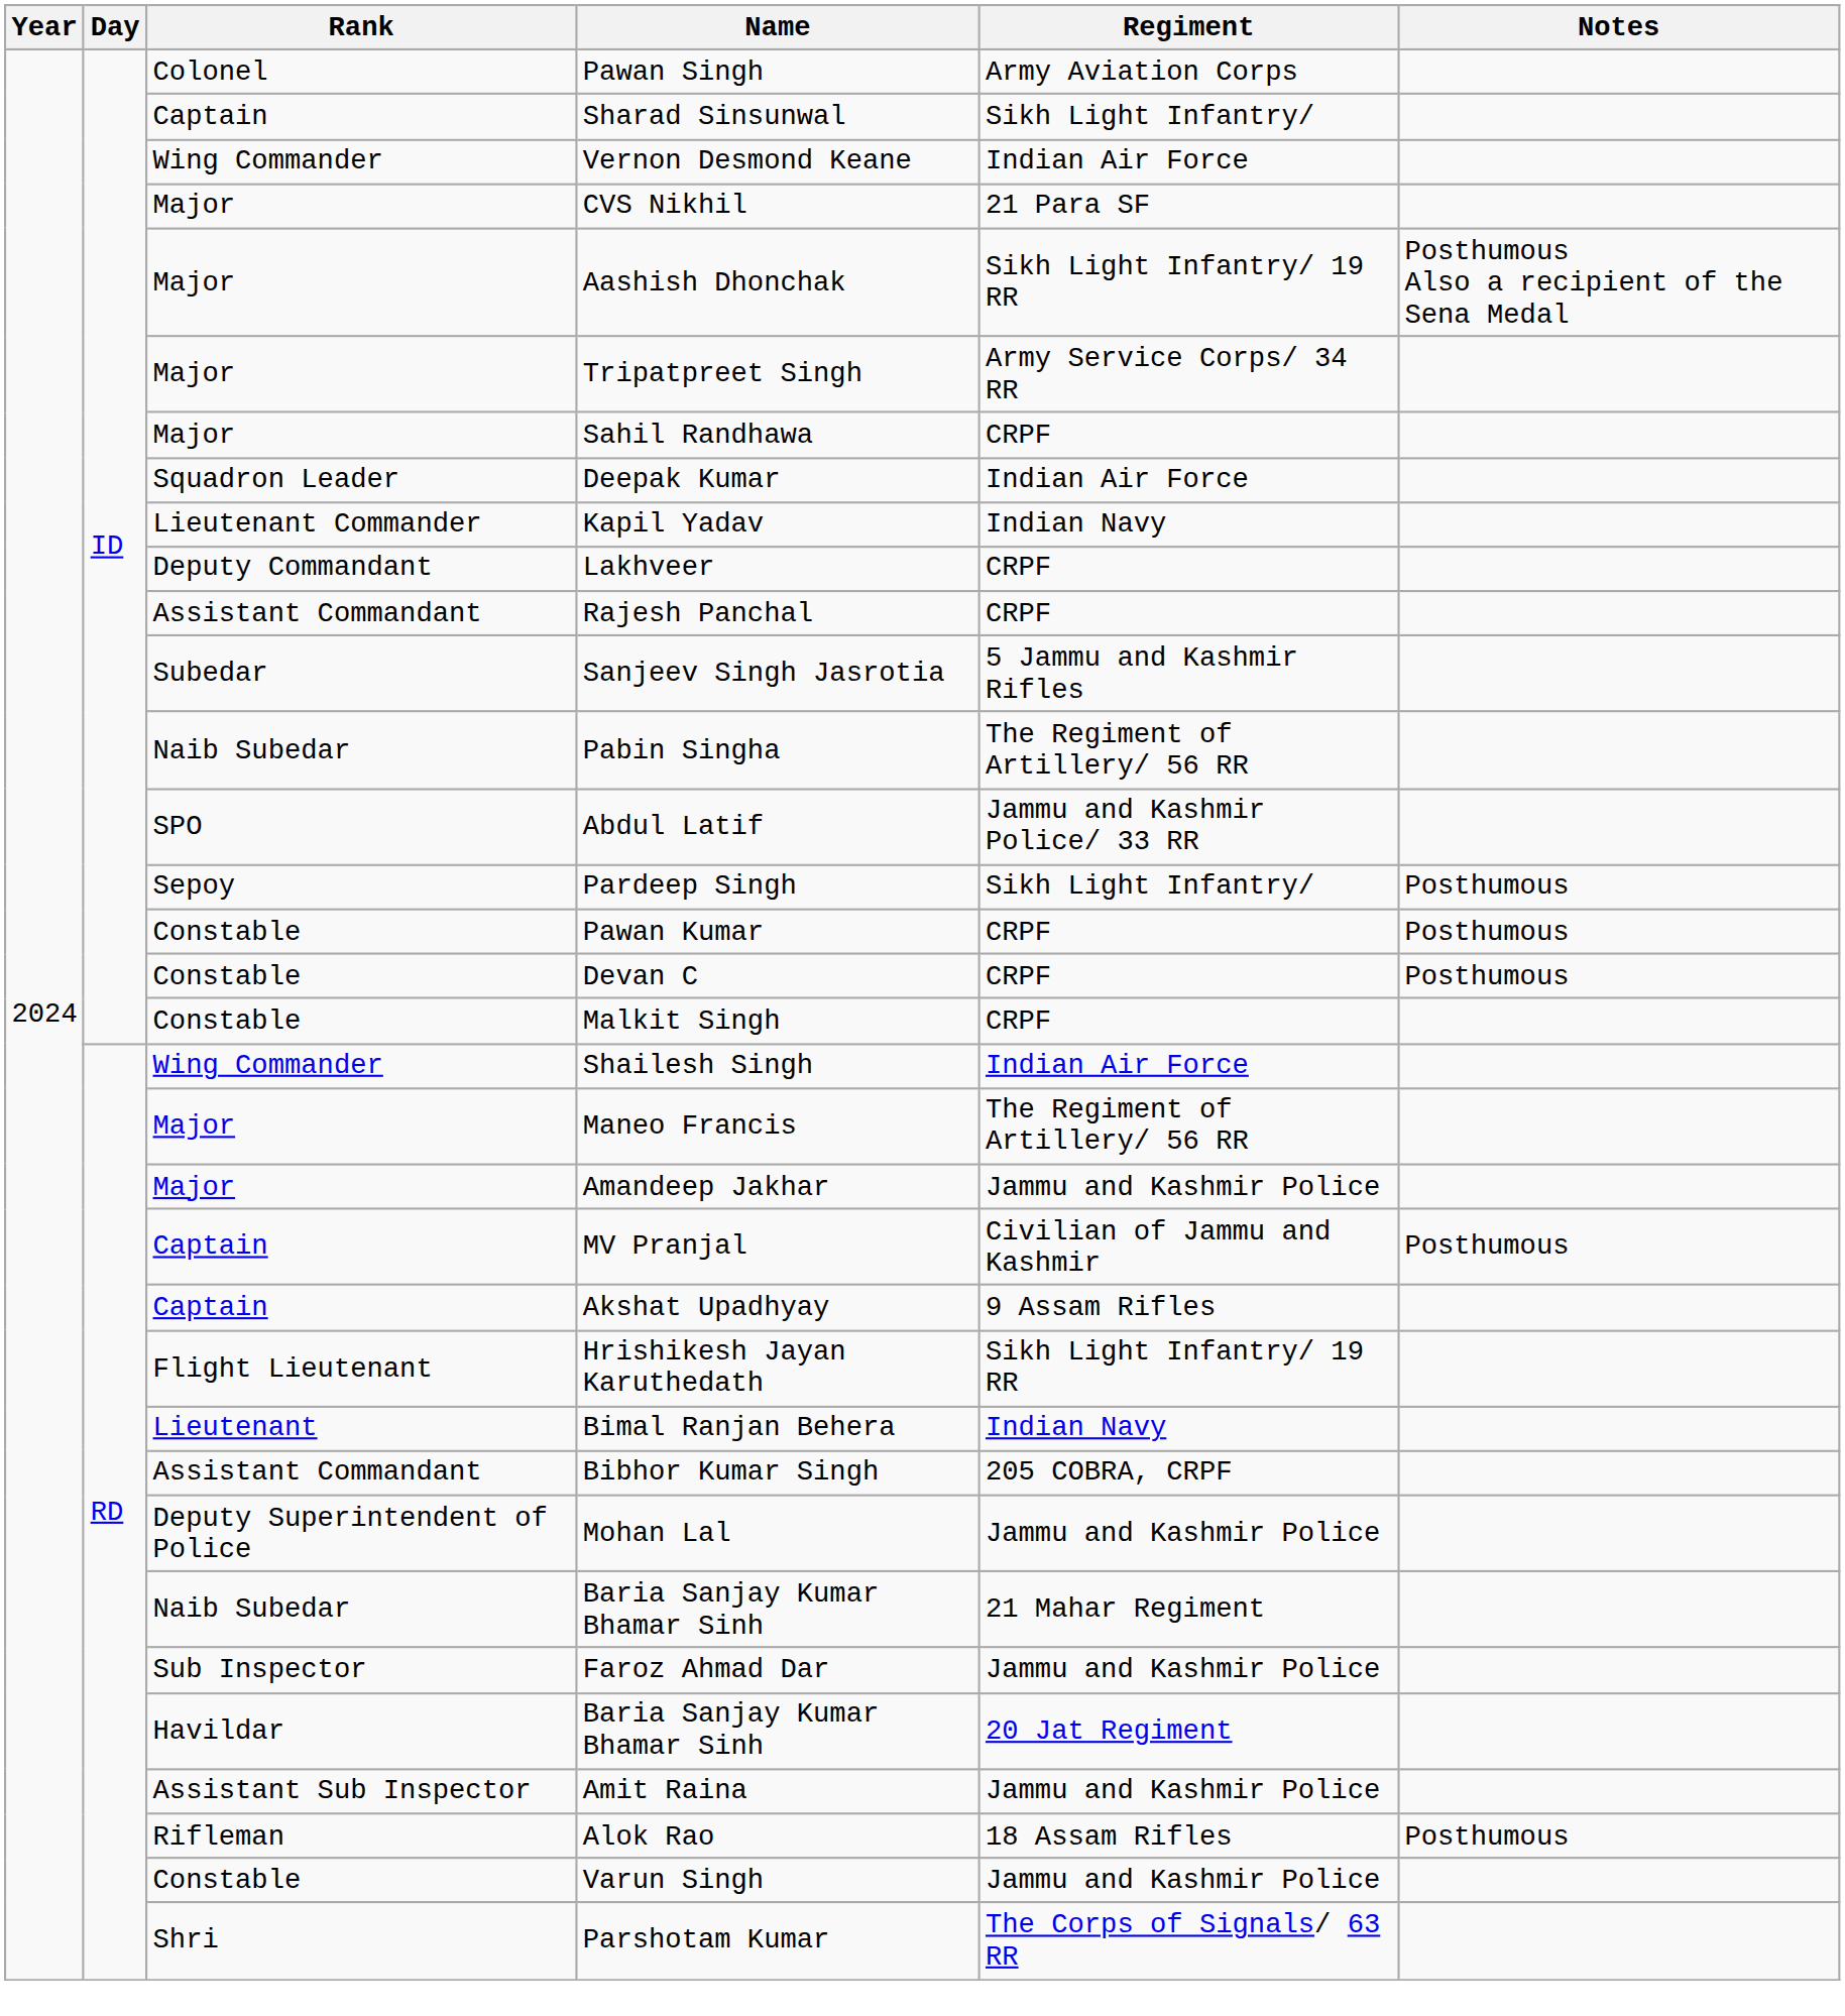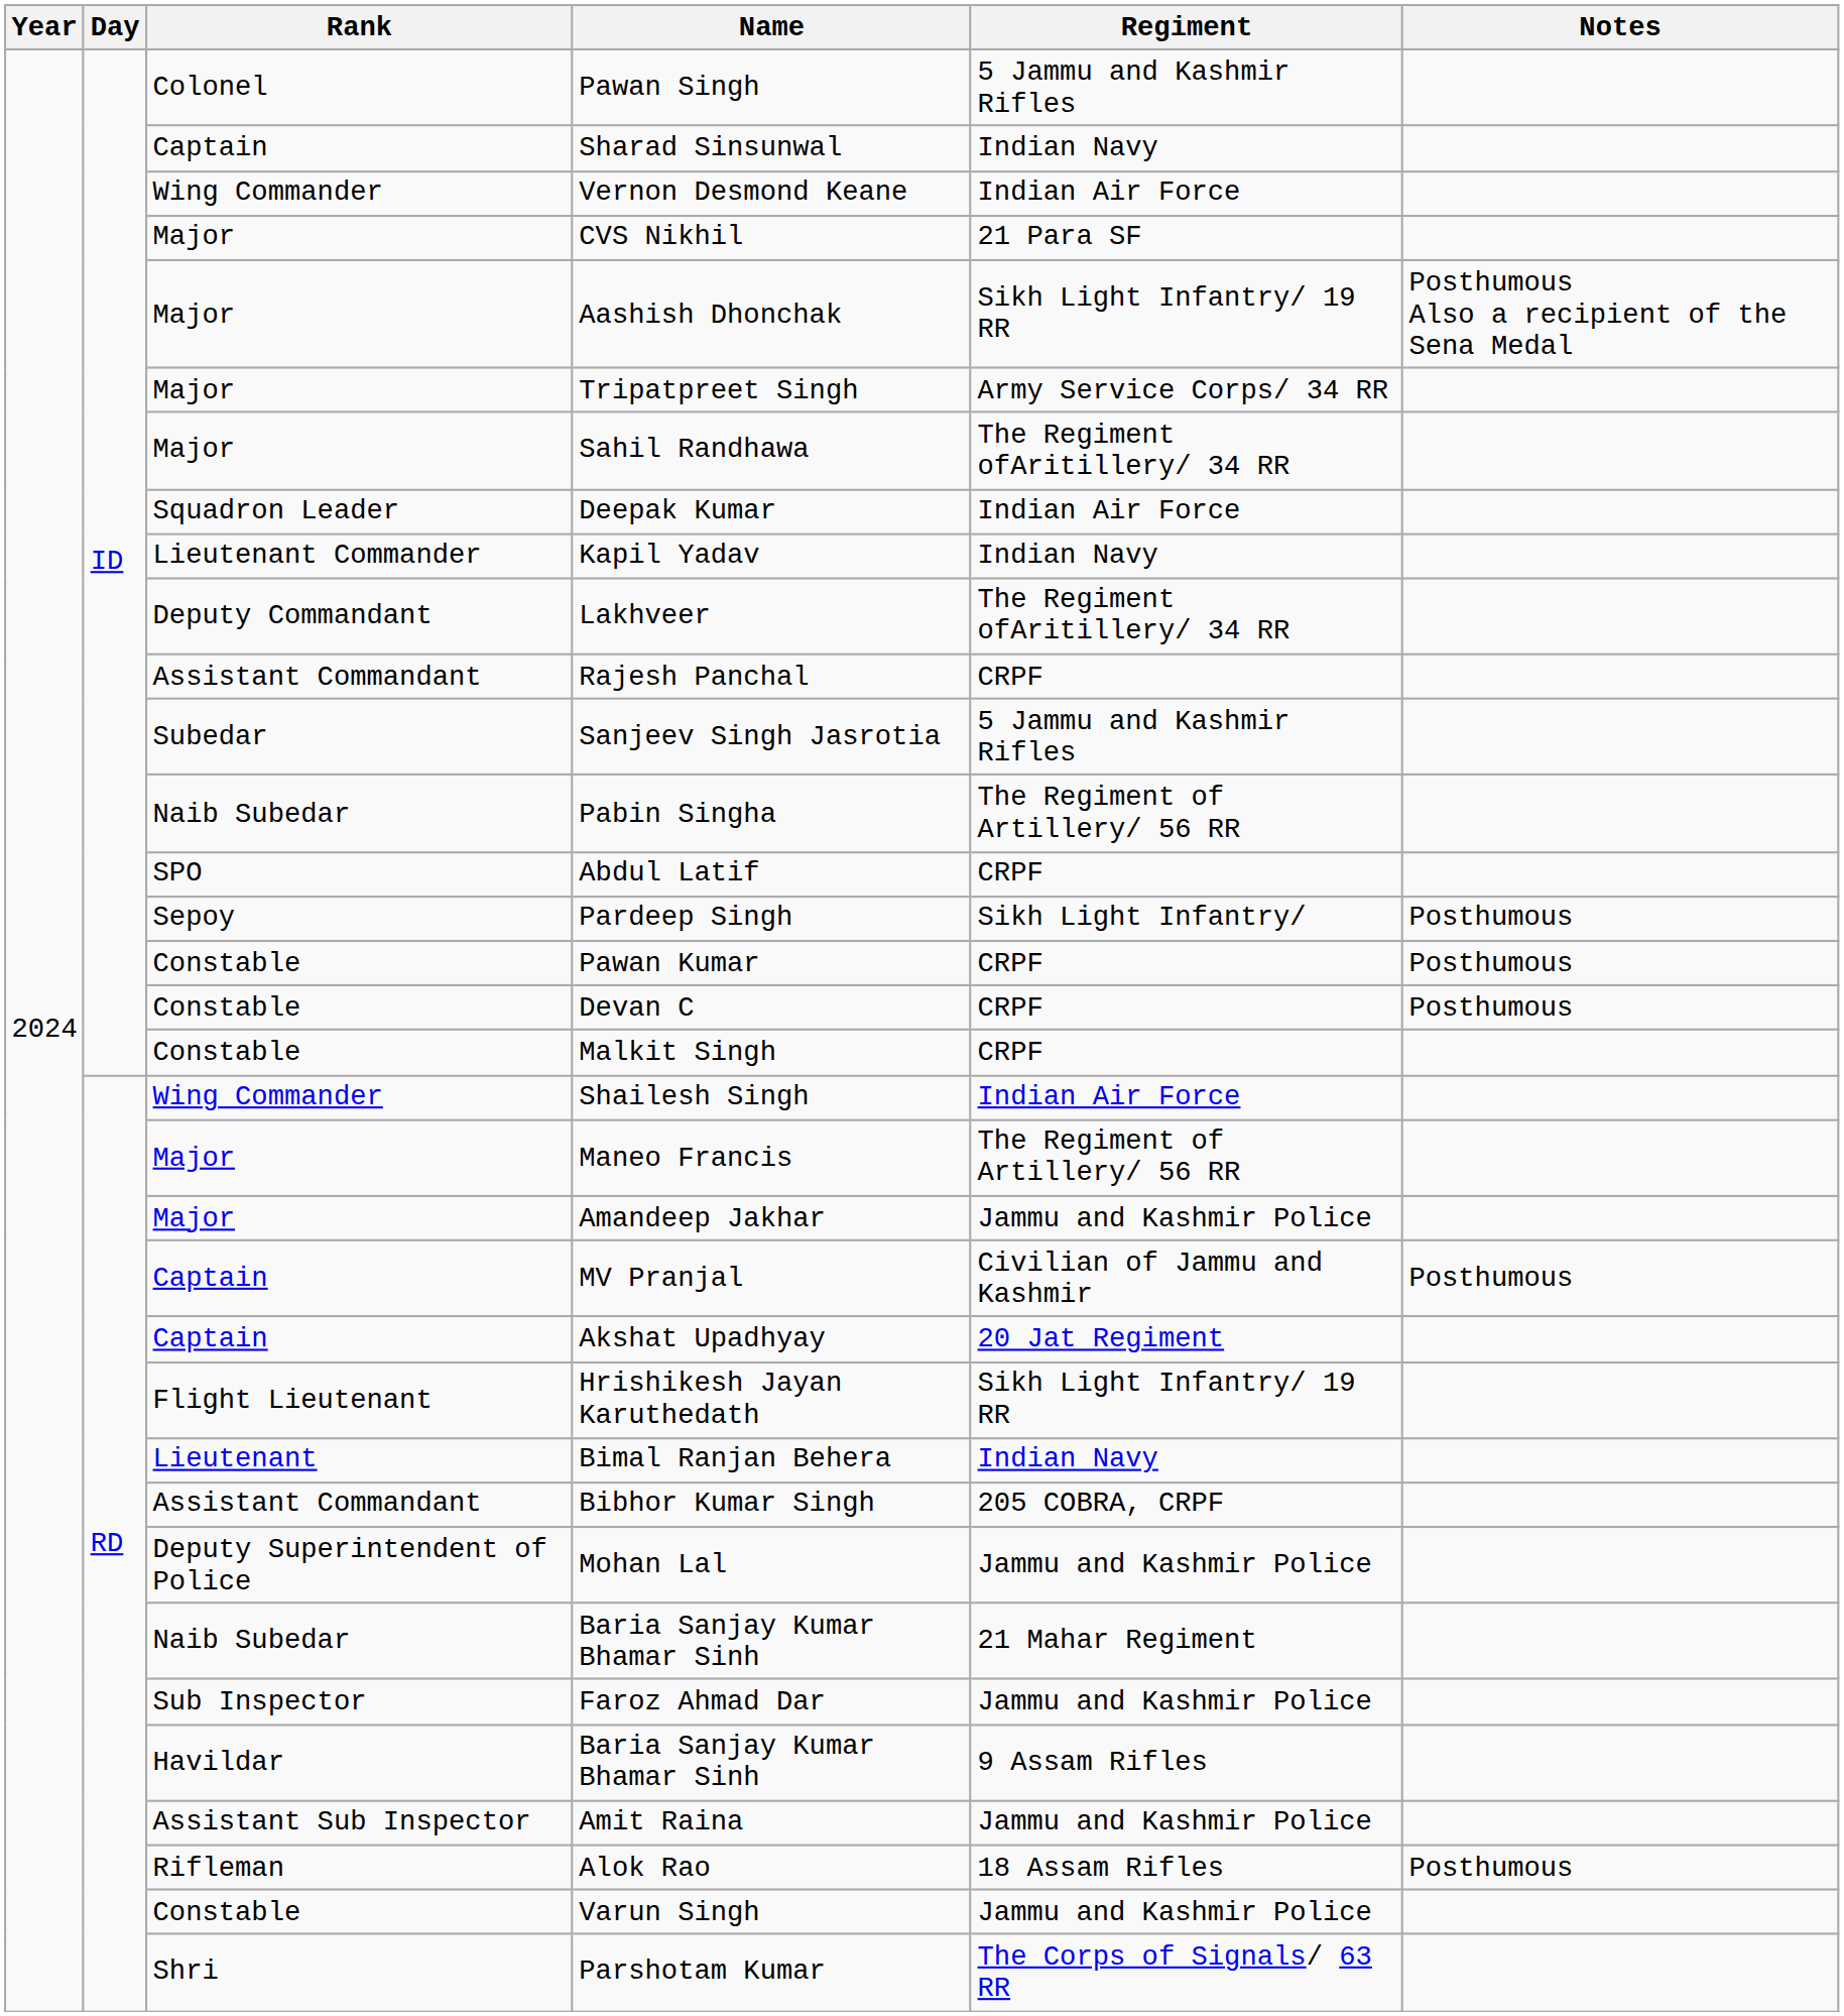 <table class="wikitable sortable">
 <tr>
 <th>Year</th>
 <th>Day</th>
 <th>Rank</th>
 <th>Name</th>
 <th>Regiment</th>
 <th>Notes</th>
 </tr>
 <tr>
 <td rowspan="34">2024</td>
 <td rowspan="18"><a href='#'>ID</a></td>
 <td>Colonel</td>
 <td>Pawan Singh</td>
-<td>Army Aviation Corps</td>
+<td>5 Jammu and Kashmir Rifles</td>
 <td></td>
 </tr>
 <tr>
 <td>Captain</td>
 <td>Sharad Sinsunwal</td>
-<td>Sikh Light Infantry/</td>
+<td>Indian Navy</td>
 <td></td>
 </tr>
 <tr>
 <td>Wing Commander</td>
 <td>Vernon Desmond Keane</td>
 <td>Indian Air Force</td>
 <td></td>
 </tr>
 <tr>
 <td>Major</td>
 <td>CVS Nikhil</td>
 <td>21 Para SF</td>
 <td></td>
 </tr>
 <tr>
 <td>Major</td>
 <td>Aashish Dhonchak</td>
 <td>Sikh Light Infantry/ 19 RR</td>
 <td>Posthumous<br>Also a recipient of the Sena Medal</td>
 </tr>
 <tr>
 <td>Major</td>
 <td>Tripatpreet Singh</td>
 <td>Army Service Corps/ 34 RR</td>
 <td></td>
 </tr>
 <tr>
 <td>Major</td>
 <td>Sahil Randhawa</td>
-<td>CRPF</td>
+<td>The Regiment ofAritillery/ 34 RR</td>
 <td></td>
 </tr>
 <tr>
 <td>Squadron Leader</td>
 <td>Deepak Kumar</td>
 <td>Indian Air Force</td>
 <td></td>
 </tr>
 <tr>
 <td>Lieutenant Commander</td>
 <td>Kapil Yadav</td>
 <td>Indian Navy</td>
 <td></td>
 </tr>
 <tr>
 <td>Deputy Commandant</td>
 <td>Lakhveer</td>
-<td>CRPF</td>
+<td>The Regiment ofAritillery/ 34 RR</td>
 <td></td>
 </tr>
 <tr>
 <td>Assistant Commandant</td>
 <td>Rajesh Panchal</td>
 <td>CRPF</td>
 <td></td>
 </tr>
 <tr>
 <td>Subedar</td>
 <td>Sanjeev Singh Jasrotia</td>
 <td>5 Jammu and Kashmir Rifles</td>
 <td></td>
 </tr>
 <tr>
 <td>Naib Subedar</td>
 <td>Pabin Singha</td>
 <td>The Regiment of Artillery/ 56 RR</td>
 <td></td>
 </tr>
 <tr>
 <td>SPO</td>
 <td>Abdul Latif</td>
-<td>Jammu and Kashmir Police/ 33 RR</td>
+<td>CRPF</td>
 <td></td>
 </tr>
 <tr>
 <td>Sepoy</td>
 <td>Pardeep Singh</td>
 <td>Sikh Light Infantry/</td>
 <td>Posthumous</td>
 </tr>
 <tr>
 <td>Constable</td>
 <td>Pawan Kumar</td>
 <td>CRPF</td>
 <td>Posthumous</td>
 </tr>
 <tr>
 <td>Constable</td>
 <td>Devan C</td>
 <td>CRPF</td>
 <td>Posthumous</td>
 </tr>
 <tr>
 <td>Constable</td>
 <td>Malkit Singh</td>
 <td>CRPF</td>
 <td></td>
 </tr>
 <tr>
 <td rowspan="16"><a href='#'>RD</a></td>
 <td><a href='#'>Wing Commander</a></td>
 <td>Shailesh Singh</td>
 <td><a href='#'>Indian Air Force</a></td>
 <td></td>
 </tr>
 <tr>
 <td><a href='#'>Major</a></td>
 <td>Maneo Francis</td>
 <td>The Regiment of Artillery/ 56 RR</td>
 <td></td>
 </tr>
 <tr>
 <td><a href='#'>Major</a></td>
 <td>Amandeep Jakhar</td>
 <td>Jammu and Kashmir Police</td>
 <td></td>
 </tr>
 <tr>
 <td><a href='#'>Captain</a></td>
 <td>MV Pranjal</td>
 <td>Civilian of Jammu and Kashmir</td>
 <td>Posthumous</td>
 </tr>
 <tr>
 <td><a href='#'>Captain</a></td>
 <td>Akshat Upadhyay</td>
-<td>9 Assam Rifles</td>
+<td><a href='#'>20 Jat Regiment</a></td>
 <td></td>
 </tr>
 <tr>
 <td>Flight Lieutenant</td>
 <td>Hrishikesh Jayan Karuthedath</td>
 <td>Sikh Light Infantry/ 19 RR</td>
 <td></td>
 </tr>
 <tr>
 <td><a href='#'>Lieutenant</a></td>
 <td>Bimal Ranjan Behera</td>
 <td><a href='#'>Indian Navy</a></td>
 <td></td>
 </tr>
 <tr>
 <td>Assistant Commandant</td>
 <td>Bibhor Kumar Singh</td>
 <td>205 COBRA, CRPF</td>
 <td></td>
 </tr>
 <tr>
 <td>Deputy Superintendent of Police</td>
 <td>Mohan Lal</td>
 <td>Jammu and Kashmir Police</td>
 <td></td>
 </tr>
 <tr>
 <td>Naib Subedar</td>
 <td>Baria Sanjay Kumar Bhamar Sinh</td>
 <td>21 Mahar Regiment</td>
 <td></td>
 </tr>
 <tr>
 <td>Sub Inspector</td>
 <td>Faroz Ahmad Dar</td>
 <td>Jammu and Kashmir Police</td>
 <td></td>
 </tr>
 <tr>
 <td>Havildar</td>
 <td>Baria Sanjay Kumar Bhamar Sinh</td>
-<td><a href='#'>20 Jat Regiment</a></td>
+<td>9 Assam Rifles</td>
 <td></td>
 </tr>
 <tr>
 <td>Assistant Sub Inspector</td>
 <td>Amit Raina</td>
 <td>Jammu and Kashmir Police</td>
 <td></td>
 </tr>
 <tr>
 <td>Rifleman</td>
 <td>Alok Rao</td>
 <td>18 Assam Rifles</td>
 <td>Posthumous</td>
 </tr>
 <tr>
 <td>Constable</td>
 <td>Varun Singh</td>
 <td>Jammu and Kashmir Police</td>
 <td></td>
 </tr>
 <tr>
 <td>Shri</td>
 <td>Parshotam Kumar</td>
 <td><a href='#'>The Corps of Signals</a>/ <a href='#'>63 RR</a></td>
 <td></td>
 </tr>
 </table>
